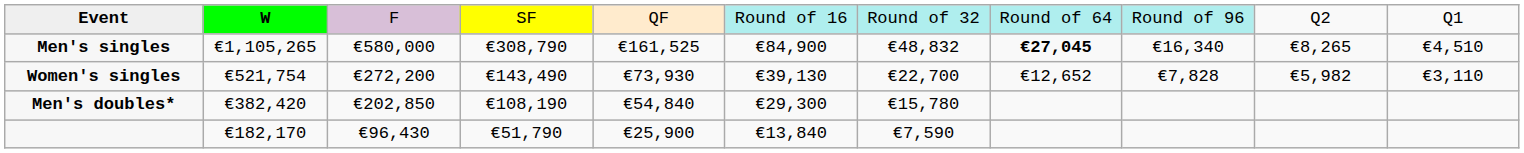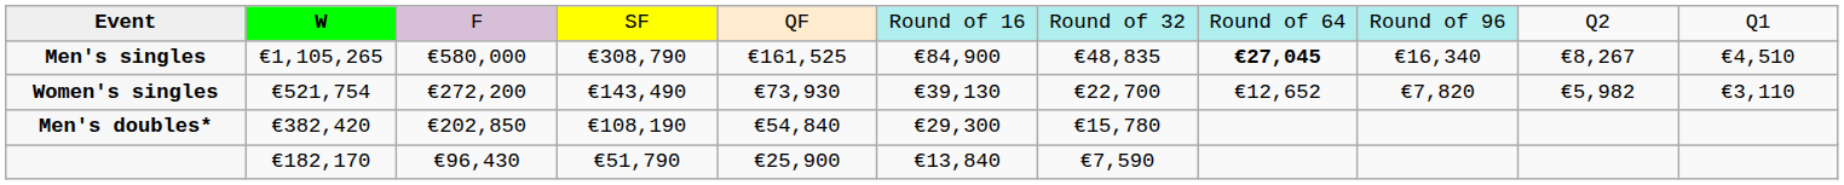 <table class=wikitable style=font-size:90%;text-align:center>
 <tr>
 <td width=130 bgcolor=efefef><strong>Event</strong> </td>
 <td width=80 bgcolor=lime><strong>W</strong></td>
 <td width=85 bgcolor=thistle>F</td>
 <td width=85 bgcolor=ffff00>SF</td>
 <td width=85 bgcolor=ffebcd>QF</td>
 <td width=85 bgcolor=afeeee>Round of 16</td>
 <td width=85 bgcolor=afeeee>Round of 32</td>
 <td width=85 bgcolor=afeeee>Round of 64</td>
 <td width=85 bgcolor=afeeee>Round of 96</td>
 <td width=85>Q2</td>
 <td width=85>Q1</td>
 </tr>
 <tr>
 <th style=background:#f7f7f7>Men's singles</th>
 <td>€1,105,265</td>
 <td>€580,000</td>
 <td>€308,790</td>
 <td>€161,525</td>
 <td>€84,900</td>
-<td>€48,832</td>
+<td>€48,835</td>
 <td><strong>€27,045</strong></td>
 <td>€16,340</td>
-<td>€8,265</td>
+<td>€8,267</td>
 <td>€4,510</td>
 </tr>
 <tr>
 <th style=background:#f7f7f7>Women's singles</th>
 <td>€521,754</td>
 <td>€272,200</td>
 <td>€143,490</td>
 <td>€73,930</td>
 <td>€39,130</td>
 <td>€22,700</td>
 <td>€12,652</td>
-<td>€7,828</td>
+<td>€7,820</td>
 <td>€5,982</td>
 <td>€3,110</td>
 </tr>
 <tr>
 <th style=background:#f7f7f7>Men's doubles*</th>
 <td>€382,420</td>
 <td>€202,850</td>
 <td>€108,190</td>
 <td>€54,840</td>
 <td>€29,300</td>
 <td>€15,780</td>
 <td></td>
 <td></td>
 <td></td>
 <td></td>
 </tr>
 <tr>
 <th style=background:#f7f7f7></th>
 <td>€182,170</td>
 <td>€96,430</td>
 <td>€51,790</td>
 <td>€25,900</td>
 <td>€13,840</td>
 <td>€7,590</td>
 <td></td>
 <td></td>
 <td></td>
 <td></td>
 </tr>
 </table>
